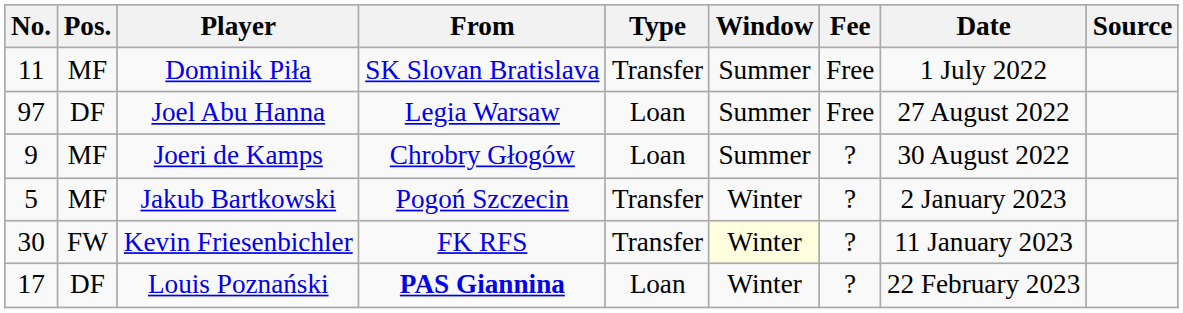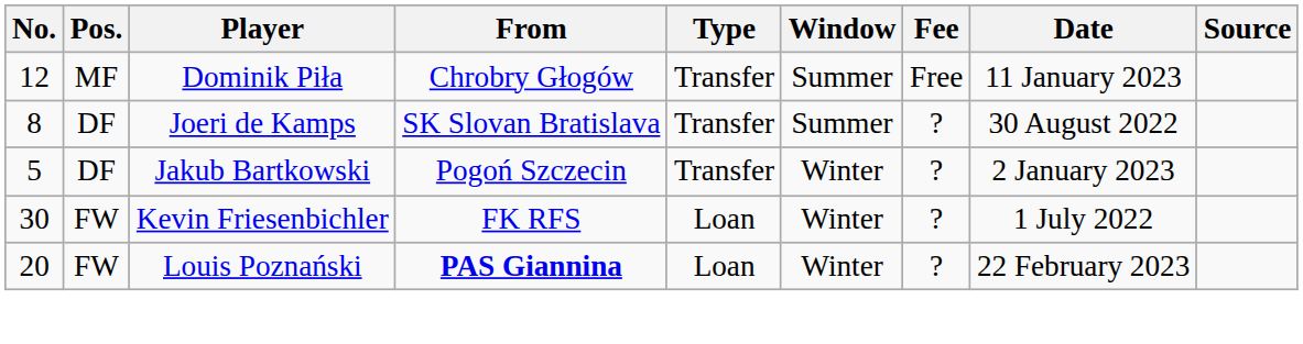 <table class="wikitable" style="text-align: center">
 <tr>
 <th>No.</th>
 <th>Pos.</th>
 <th>Player</th>
 <th>From</th>
 <th>Type</th>
 <th>Window</th>
 <th>Fee</th>
 <th>Date</th>
 <th>Source</th>
 </tr>
 <tr>
-<td>11</td>
+<td>12</td>
 <td>MF</td>
 <td><a href='#'>Dominik Piła</a></td>
-<td><a href='#'>SK Slovan Bratislava</a></td>
+<td><a href='#'>Chrobry Głogów</a></td>
 <td>Transfer</td>
 <td>Summer</td>
 <td>Free</td>
-<td>1 July 2022</td>
+<td>11 January 2023</td>
 <td></td>
 </tr>
 <tr>
-<td>97</td>
+<td>8</td>
 <td>DF</td>
-<td><a href='#'>Joel Abu Hanna</a></td>
-<td><a href='#'>Legia Warsaw</a></td>
-<td>Loan</td>
-<td>Summer</td>
-<td>Free</td>
-<td>27 August 2022</td>
-<td></td>
-</tr>
-<tr>
-<td>9</td>
-<td>MF</td>
 <td><a href='#'>Joeri de Kamps</a></td>
-<td><a href='#'>Chrobry Głogów</a></td>
-<td>Loan</td>
+<td><a href='#'>SK Slovan Bratislava</a></td>
+<td>Transfer</td>
 <td>Summer</td>
 <td>?</td>
 <td>30 August 2022</td>
 <td></td>
 </tr>
 <tr>
 <td>5</td>
-<td>MF</td>
+<td>DF</td>
 <td><a href='#'>Jakub Bartkowski</a></td>
 <td><a href='#'>Pogoń Szczecin</a></td>
 <td>Transfer</td>
 <td>Winter</td>
 <td>?</td>
 <td>2 January 2023</td>
 <td></td>
 </tr>
 <tr>
 <td>30</td>
 <td>FW</td>
 <td><a href='#'>Kevin Friesenbichler</a></td>
 <td><a href='#'>FK RFS</a></td>
-<td>Transfer</td>
-<td style="background: lightyellow;">Winter</td>
+<td>Loan</td>
+<td>Winter</td>
 <td>?</td>
-<td>11 January 2023</td>
+<td>1 July 2022</td>
 <td></td>
 </tr>
 <tr>
-<td>17</td>
-<td>DF</td>
+<td>20</td>
+<td>FW</td>
 <td><a href='#'>Louis Poznański</a></td>
 <td><strong><a href='#'>PAS Giannina</a></strong></td>
 <td>Loan</td>
 <td>Winter</td>
 <td>?</td>
 <td>22 February 2023</td>
 <td></td>
 </tr>
 </table>
